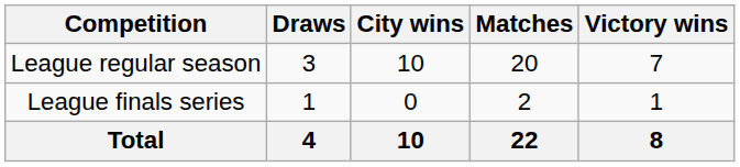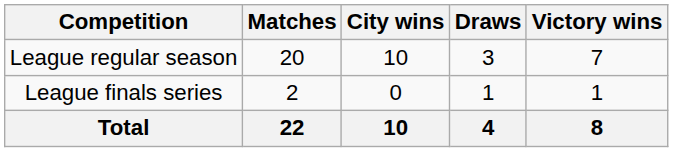 <table class="wikitable" style="text-align:center">
 <tr>
 <th>Competition</th>
+<th>Matches</th>
+<th>City wins</th>
 <th>Draws</th>
-<th>City wins</th>
-<th>Matches</th>
 <th>Victory wins</th>
 </tr>
 <tr>
 <td>League regular season</td>
+<td>20</td>
+<td>10</td>
 <td>3</td>
-<td>10</td>
-<td>20</td>
 <td>7</td>
 </tr>
 <tr>
 <td>League finals series</td>
+<td>2</td>
+<td>0</td>
 <td>1</td>
-<td>0</td>
-<td>2</td>
 <td>1</td>
 </tr>
 <tr>
 <th>Total</th>
+<th>22</th>
+<th>10</th>
 <th>4</th>
-<th>10</th>
-<th>22</th>
 <th>8</th>
 </tr>
 </table>
